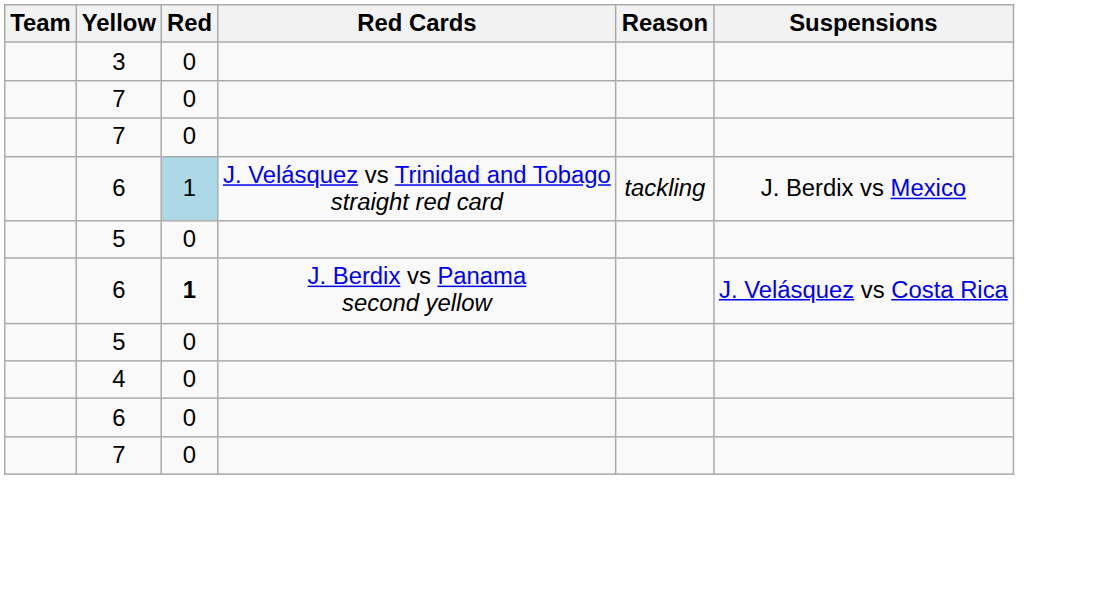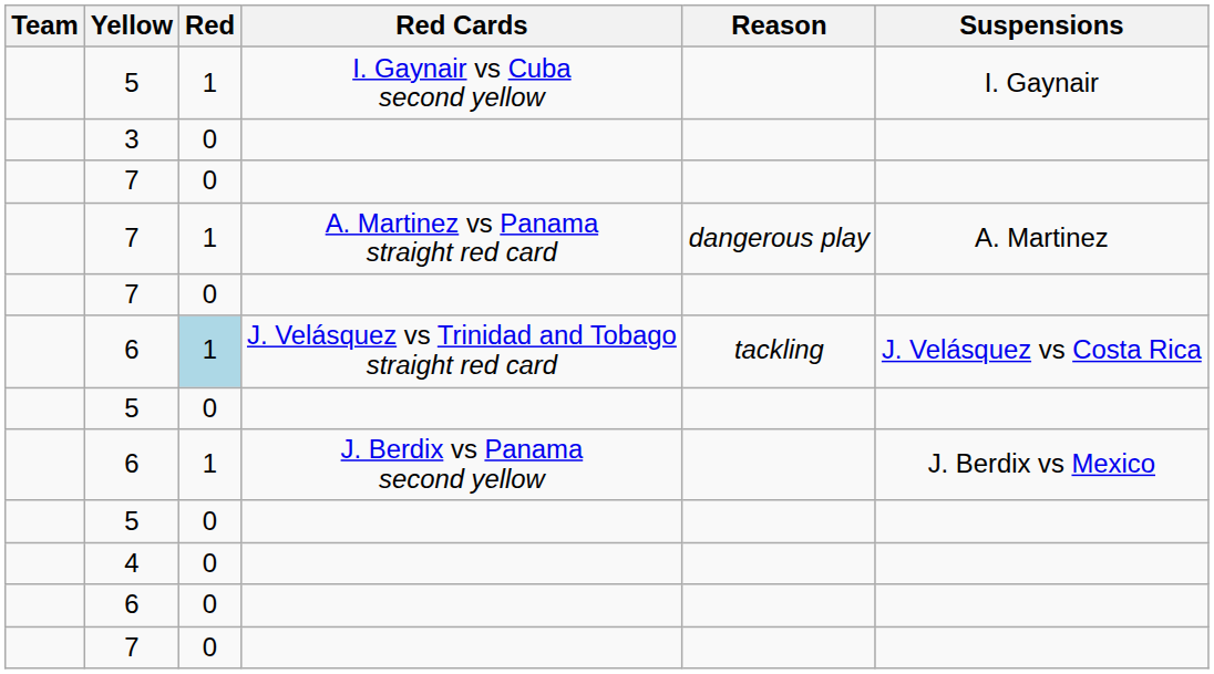 <table class="wikitable sortable" style="text-align:center;">
 <tr>
 <th>Team</th>
 <th> Yellow</th>
 <th> Red</th>
 <th>Red Cards</th>
 <th>Reason</th>
 <th>Suspensions</th>
+</tr>
+<tr>
+<td style="text-align:left;"></td>
+<td>5</td>
+<td>1</td>
+<td><a href='#'>I. Gaynair</a> vs <a href='#'>Cuba</a><br><em>second yellow</em><br></td>
+<td></td>
+<td>I. Gaynair</td>
 </tr>
 <tr>
 <td style="text-align:left;"></td>
 <td>3</td>
 <td>0</td>
 <td></td>
 <td></td>
 <td></td>
 </tr>
 <tr>
 <td style="text-align:left;"></td>
 <td>7</td>
 <td>0</td>
 <td></td>
 <td></td>
 <td></td>
 </tr>
 <tr>
 <td style="text-align:left;"></td>
 <td>7</td>
+<td>1</td>
+<td><a href='#'>A. Martinez</a> vs <a href='#'>Panama</a><br><em>straight red card</em><br></td>
+<td><em>dangerous play</em></td>
+<td>A. Martinez</td>
+</tr>
+<tr>
+<td style="text-align:left;"></td>
+<td>7</td>
 <td>0</td>
 <td></td>
 <td></td>
 <td></td>
 </tr>
 <tr>
 <td style="text-align:left;"></td>
 <td>6</td>
 <td style="background: lightblue;">1</td>
 <td><a href='#'>J. Velásquez</a> vs <a href='#'>Trinidad and Tobago</a><br><em>straight red card</em><br></td>
 <td><em>tackling</em></td>
-<td>J. Berdix vs <a href='#'>Mexico</a></td>
+<td><a href='#'>J. Velásquez</a> vs <a href='#'>Costa Rica</a></td>
 </tr>
 <tr>
 <td style="text-align:left;"></td>
 <td>5</td>
 <td>0</td>
 <td></td>
 <td></td>
 <td></td>
 </tr>
 <tr>
 <td style="text-align:left;"></td>
 <td>6</td>
-<td><strong>1</strong></td>
+<td>1</td>
 <td><a href='#'>J. Berdix</a> vs <a href='#'>Panama</a><br><em>second yellow</em></td>
 <td></td>
-<td><a href='#'>J. Velásquez</a> vs <a href='#'>Costa Rica</a></td>
+<td>J. Berdix vs <a href='#'>Mexico</a></td>
 </tr>
 <tr>
 <td style="text-align:left;"></td>
 <td>5</td>
 <td>0</td>
 <td></td>
 <td></td>
 <td></td>
 </tr>
 <tr>
 <td style="text-align:left;"></td>
 <td>4</td>
 <td>0</td>
 <td></td>
 <td></td>
 <td></td>
 </tr>
 <tr>
 <td style="text-align:left;"></td>
 <td>6</td>
 <td>0</td>
 <td></td>
 <td></td>
 <td></td>
 </tr>
 <tr>
 <td style="text-align:left;"></td>
 <td>7</td>
 <td>0</td>
 <td></td>
 <td></td>
 <td></td>
 </tr>
 </table>
